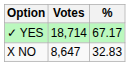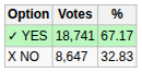 <table class="wikitable">
 <tr>
 <th>Option</th>
 <th>Votes</th>
 <th>%</th>
 </tr>
 <tr>
 <td style=background:#bbf8be>✓ YES</td>
-<td style=background:#bbf8be>18,714</td>
+<td style=background:#bbf8be>18,741</td>
 <td style=background:#bbf8be>67.17</td>
 </tr>
 <tr>
 <td>X NO</td>
 <td>8,647</td>
 <td>32.83</td>
 </tr>
 </table>
